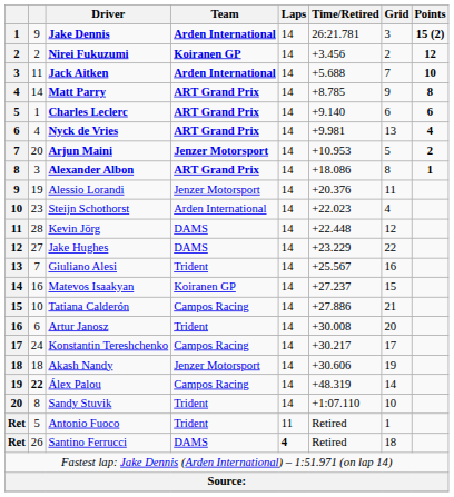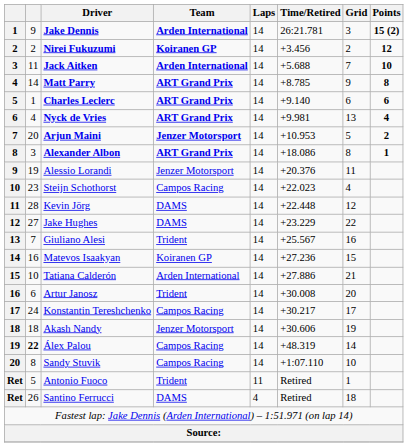 <table class="wikitable" style="font-size:85%">
 <tr>
 <th></th>
 <th></th>
 <th>Driver</th>
 <th>Team</th>
 <th>Laps</th>
 <th>Time/Retired</th>
 <th>Grid</th>
 <th>Points</th>
 </tr>
 <tr>
 <th>1</th>
 <td align="center">9</td>
 <td> <strong><a href='#'>Jake Dennis</a></strong></td>
 <td><strong><a href='#'>Arden International</a></strong></td>
 <td>14</td>
 <td>26:21.781</td>
 <td>3</td>
 <td align="center"><strong>15 (2)</strong></td>
 </tr>
 <tr>
 <th>2</th>
 <td align="center">2</td>
 <td> <strong><a href='#'>Nirei Fukuzumi</a></strong></td>
 <td><strong><a href='#'>Koiranen GP</a></strong></td>
 <td>14</td>
 <td>+3.456</td>
 <td>2</td>
 <td align="center"><strong>12</strong></td>
 </tr>
 <tr>
 <th>3</th>
 <td align="center">11</td>
 <td> <strong><a href='#'>Jack Aitken</a></strong></td>
 <td><strong><a href='#'>Arden International</a></strong></td>
 <td>14</td>
 <td>+5.688</td>
 <td>7</td>
 <td align="center"><strong>10</strong></td>
 </tr>
 <tr>
 <th>4</th>
 <td align="center">14</td>
 <td> <strong><a href='#'>Matt Parry</a></strong></td>
 <td><strong><a href='#'>ART Grand Prix</a></strong></td>
 <td>14</td>
 <td>+8.785</td>
 <td>9</td>
 <td align="center"><strong>8</strong></td>
 </tr>
 <tr>
 <th>5</th>
 <td align="center">1</td>
 <td> <strong><a href='#'>Charles Leclerc</a></strong></td>
 <td><strong><a href='#'>ART Grand Prix</a></strong></td>
 <td>14</td>
 <td>+9.140</td>
 <td>6</td>
 <td align="center"><strong>6</strong></td>
 </tr>
 <tr>
 <th>6</th>
 <td align="center">4</td>
 <td> <strong><a href='#'>Nyck de Vries</a></strong></td>
 <td><strong><a href='#'>ART Grand Prix</a></strong></td>
 <td>14</td>
 <td>+9.981</td>
 <td>13</td>
 <td align="center"><strong>4</strong></td>
 </tr>
 <tr>
 <th>7</th>
 <td align="center">20</td>
 <td> <strong><a href='#'>Arjun Maini</a></strong></td>
 <td><strong><a href='#'>Jenzer Motorsport</a></strong></td>
 <td>14</td>
 <td>+10.953</td>
 <td>5</td>
 <td align="center"><strong>2</strong></td>
 </tr>
 <tr>
 <th>8</th>
 <td align="center">3</td>
 <td> <strong><a href='#'>Alexander Albon</a></strong></td>
 <td><strong><a href='#'>ART Grand Prix</a></strong></td>
 <td>14</td>
 <td>+18.086</td>
 <td>8</td>
 <td align="center"><strong>1</strong></td>
 </tr>
 <tr>
 <th>9</th>
 <td align="center">19</td>
 <td> <a href='#'>Alessio Lorandi</a></td>
 <td><a href='#'>Jenzer Motorsport</a></td>
 <td>14</td>
 <td>+20.376</td>
 <td>11</td>
 <td></td>
 </tr>
 <tr>
 <th>10</th>
 <td align="center">23</td>
 <td> <a href='#'>Steijn Schothorst</a></td>
-<td><a href='#'>Arden International</a></td>
+<td><a href='#'>Campos Racing</a></td>
 <td>14</td>
 <td>+22.023</td>
 <td>4</td>
 <td></td>
 </tr>
 <tr>
 <th>11</th>
 <td align="center">28</td>
 <td> <a href='#'>Kevin Jörg</a></td>
 <td><a href='#'>DAMS</a></td>
 <td>14</td>
 <td>+22.448</td>
 <td>12</td>
 <td></td>
 </tr>
 <tr>
 <th>12</th>
 <td align="center">27</td>
 <td> <a href='#'>Jake Hughes</a></td>
 <td><a href='#'>DAMS</a></td>
 <td>14</td>
 <td>+23.229</td>
 <td>22</td>
 <td></td>
 </tr>
 <tr>
 <th>13</th>
 <td align="center">7</td>
 <td> <a href='#'>Giuliano Alesi</a></td>
 <td><a href='#'>Trident</a></td>
 <td>14</td>
 <td>+25.567</td>
 <td>16</td>
 <td></td>
 </tr>
 <tr>
 <th>14</th>
 <td align="center">16</td>
 <td> <a href='#'>Matevos Isaakyan</a></td>
 <td><a href='#'>Koiranen GP</a></td>
 <td>14</td>
-<td>+27.237</td>
+<td>+27.236</td>
 <td>15</td>
 <td></td>
 </tr>
 <tr>
 <th>15</th>
 <td align="center">10</td>
 <td> <a href='#'>Tatiana Calderón</a></td>
-<td><a href='#'>Campos Racing</a></td>
+<td><a href='#'>Arden International</a></td>
 <td>14</td>
 <td>+27.886</td>
 <td>21</td>
 <td></td>
 </tr>
 <tr>
 <th>16</th>
 <td align="center">6</td>
 <td> <a href='#'>Artur Janosz</a></td>
 <td><a href='#'>Trident</a></td>
 <td>14</td>
 <td>+30.008</td>
 <td>20</td>
 <td></td>
 </tr>
 <tr>
 <th>17</th>
 <td align="center">24</td>
 <td> <a href='#'>Konstantin Tereshchenko</a></td>
 <td><a href='#'>Campos Racing</a></td>
 <td>14</td>
 <td>+30.217</td>
 <td>17</td>
 <td></td>
 </tr>
 <tr>
 <th>18</th>
 <td align="center">18</td>
 <td> <a href='#'>Akash Nandy</a></td>
 <td><a href='#'>Jenzer Motorsport</a></td>
 <td>14</td>
 <td>+30.606</td>
 <td>19</td>
 <td></td>
 </tr>
 <tr>
 <th>19</th>
 <td align="center"><strong>22</strong></td>
 <td> <a href='#'>Álex Palou</a></td>
 <td><a href='#'>Campos Racing</a></td>
 <td>14</td>
 <td>+48.319</td>
 <td>14</td>
 <td></td>
 </tr>
 <tr>
 <th>20</th>
 <td align="center">8</td>
 <td> <a href='#'>Sandy Stuvik</a></td>
-<td><a href='#'>Trident</a></td>
+<td><a href='#'>Campos Racing</a></td>
 <td>14</td>
 <td>+1:07.110</td>
 <td>10</td>
 <td></td>
 </tr>
 <tr>
 <th>Ret</th>
 <td align="center">5</td>
 <td> <a href='#'>Antonio Fuoco</a></td>
 <td><a href='#'>Trident</a></td>
 <td>11</td>
 <td>Retired</td>
 <td>1</td>
 <td></td>
 </tr>
 <tr>
 <th>Ret</th>
 <td align="center">26</td>
 <td> <a href='#'>Santino Ferrucci</a></td>
 <td><a href='#'>DAMS</a></td>
-<td><strong>4</strong></td>
+<td>4</td>
 <td>Retired</td>
 <td>18</td>
 <td></td>
 </tr>
 <tr>
 <td colspan="8" align="center"><em>Fastest lap:  <a href='#'>Jake Dennis</a> (<a href='#'>Arden International</a>) – 1:51.971 (on lap 14)</em></td>
 </tr>
 <tr>
 <th colspan="8">Source:</th>
 </tr>
 <tr>
 </tr>
 </table>
